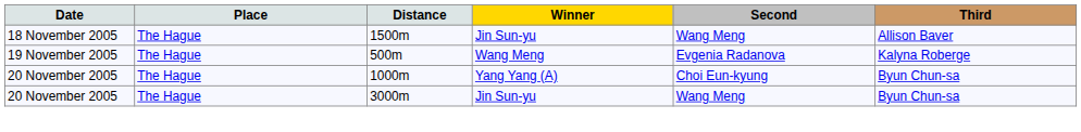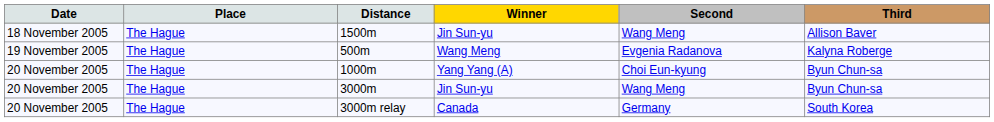 <table bgcolor="#f7f8ff" cellpadding="3" cellspacing="0" border="1" style="font-size: 95%; border: gray solid 1px; border-collapse: collapse;">
 <tr bgcolor="#CCCCCC">
 <td align="center" bgcolor="#DCE5E5" width="150"><strong>Date</strong></td>
 <td align="center" bgcolor="#DCE5E5" width="280"><strong>Place</strong></td>
 <td align="center" bgcolor="#DCE5E5" width="120"><strong>Distance</strong></td>
 <td align="center" bgcolor="gold" width="240"><strong>Winner</strong></td>
 <td align="center" bgcolor="silver" width="240"><strong>Second</strong></td>
 <td align="center" bgcolor="CC9966" width="240"><strong>Third</strong></td>
 </tr>
 <tr align="left">
 <td>18 November 2005</td>
 <td> <a href='#'>The Hague</a></td>
 <td>1500m</td>
 <td> <a href='#'>Jin Sun-yu</a></td>
 <td> <a href='#'>Wang Meng</a></td>
 <td> <a href='#'>Allison Baver</a></td>
 </tr>
 <tr align="left">
 <td>19 November 2005</td>
 <td> <a href='#'>The Hague</a></td>
 <td>500m</td>
 <td> <a href='#'>Wang Meng</a></td>
 <td> <a href='#'>Evgenia Radanova</a></td>
 <td> <a href='#'>Kalyna Roberge</a></td>
 </tr>
 <tr align="left">
 <td>20 November 2005</td>
 <td> <a href='#'>The Hague</a></td>
 <td>1000m</td>
 <td> <a href='#'>Yang Yang (A)</a></td>
 <td> <a href='#'>Choi Eun-kyung</a></td>
 <td> <a href='#'>Byun Chun-sa</a></td>
 </tr>
 <tr align="left">
 <td>20 November 2005</td>
 <td> <a href='#'>The Hague</a></td>
 <td>3000m</td>
 <td> <a href='#'>Jin Sun-yu</a></td>
 <td> <a href='#'>Wang Meng</a></td>
 <td> <a href='#'>Byun Chun-sa</a></td>
 </tr>
+<tr align="left">
+<td>20 November 2005</td>
+<td> <a href='#'>The Hague</a></td>
+<td>3000m relay</td>
+<td> <a href='#'>Canada</a></td>
+<td> <a href='#'>Germany</a></td>
+<td> <a href='#'>South Korea</a></td>
+</tr>
 </table>
